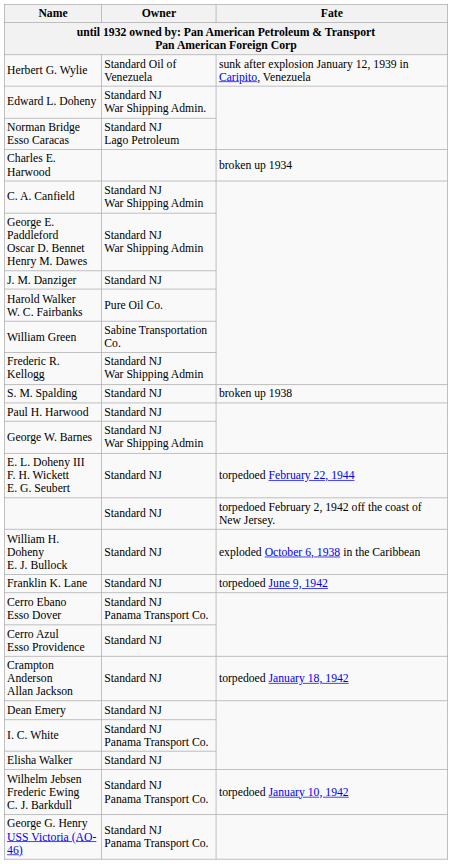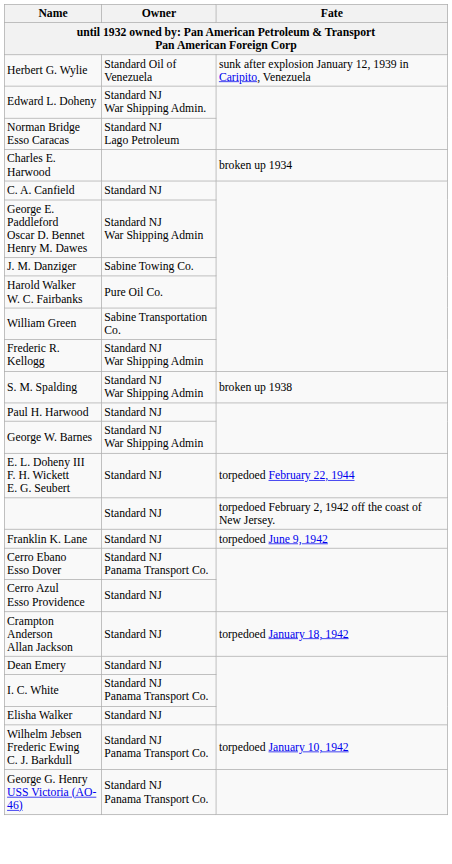 <table class=wikitable>
 <tr>
 <th>Name</th>
 <th>Owner</th>
 <th>Fate</th>
 </tr>
 <tr>
 <th colspan=3>until 1932 owned by: Pan American Petroleum & Transport<br>Pan American Foreign Corp</th>
 </tr>
 <tr>
 <td>Herbert G. Wylie</td>
 <td>Standard Oil of Venezuela</td>
 <td>sunk after explosion January 12, 1939 in <a href='#'>Caripito</a>, Venezuela</td>
 </tr>
 <tr>
 <td>Edward L. Doheny</td>
 <td>Standard NJ<br>War Shipping Admin.</td>
 </tr>
 <tr>
 <td>Norman Bridge<br>Esso Caracas</td>
 <td>Standard NJ<br>Lago Petroleum</td>
 </tr>
 <tr>
 <td>Charles E. Harwood</td>
 <td></td>
 <td>broken up 1934</td>
 </tr>
 <tr>
 <td>C. A. Canfield</td>
-<td>Standard NJ<br>War Shipping Admin</td>
+<td>Standard NJ</td>
 </tr>
 <tr>
 <td>George E. Paddleford<br>Oscar D. Bennet<br>Henry M. Dawes</td>
 <td>Standard NJ<br>War Shipping Admin</td>
 </tr>
 <tr>
 <td>J. M. Danziger</td>
-<td>Standard NJ</td>
+<td>Sabine Towing Co.</td>
 </tr>
 <tr>
 <td>Harold Walker<br>W. C. Fairbanks</td>
 <td>Pure Oil Co.</td>
 </tr>
 <tr>
 <td>William Green</td>
 <td>Sabine Transportation Co.</td>
 </tr>
 <tr>
 <td>Frederic R. Kellogg</td>
 <td>Standard NJ<br>War Shipping Admin</td>
 </tr>
 <tr>
 <td>S. M. Spalding</td>
-<td>Standard NJ</td>
+<td>Standard NJ<br>War Shipping Admin</td>
 <td>broken up 1938</td>
 </tr>
 <tr>
 <td>Paul H. Harwood</td>
 <td>Standard NJ</td>
 </tr>
 <tr>
 <td>George W. Barnes</td>
 <td>Standard NJ<br>War Shipping Admin</td>
 </tr>
 <tr>
 <td>E. L. Doheny III<br>F. H. Wickett<br>E. G. Seubert</td>
 <td>Standard NJ</td>
 <td>torpedoed <a href='#'>February 22, 1944</a></td>
 </tr>
 <tr>
 <td></td>
 <td>Standard NJ</td>
 <td>torpedoed February 2, 1942 off the coast of New Jersey.</td>
-</tr>
-<tr>
-<td>William H. Doheny<br>E. J. Bullock</td>
-<td>Standard NJ</td>
-<td>exploded <a href='#'>October 6, 1938</a> in the Caribbean</td>
 </tr>
 <tr>
 <td>Franklin K. Lane</td>
 <td>Standard NJ</td>
 <td>torpedoed <a href='#'>June 9, 1942</a></td>
 </tr>
 <tr>
 <td>Cerro Ebano<br>Esso Dover</td>
 <td>Standard NJ<br>Panama Transport Co.</td>
 </tr>
 <tr>
 <td>Cerro Azul<br>Esso Providence</td>
 <td>Standard NJ</td>
 </tr>
 <tr>
 <td>Crampton Anderson<br>Allan Jackson</td>
 <td>Standard NJ</td>
 <td>torpedoed <a href='#'>January 18, 1942</a></td>
 </tr>
 <tr>
 <td>Dean Emery</td>
 <td>Standard NJ</td>
 </tr>
 <tr>
 <td>I. C. White</td>
 <td>Standard NJ<br>Panama Transport Co.</td>
 </tr>
 <tr>
 <td>Elisha Walker</td>
 <td>Standard NJ</td>
 </tr>
 <tr>
 <td>Wilhelm Jebsen<br>Frederic Ewing<br>C. J. Barkdull</td>
 <td>Standard NJ<br>Panama Transport Co.</td>
 <td>torpedoed <a href='#'>January 10, 1942</a></td>
 </tr>
 <tr>
 <td>George G. Henry<br><a href='#'>USS Victoria (AO-46)</a></td>
 <td>Standard NJ<br>Panama Transport Co.</td>
 </tr>
 </table>
